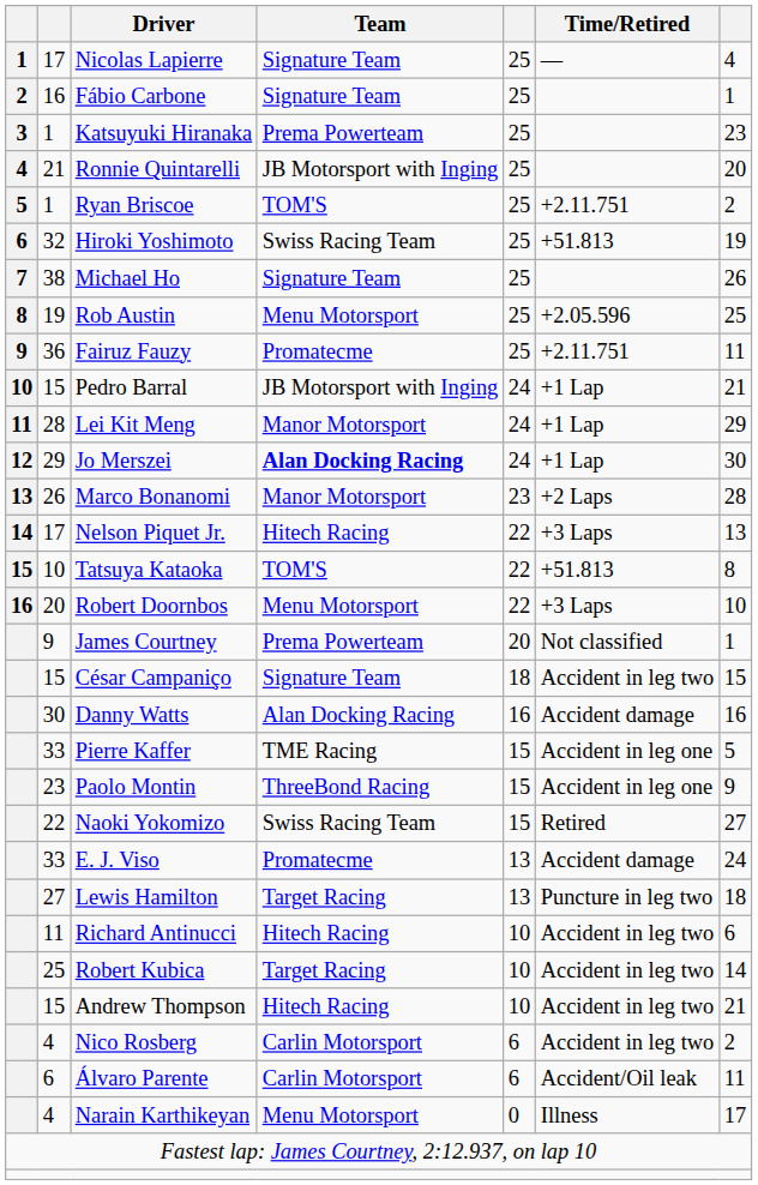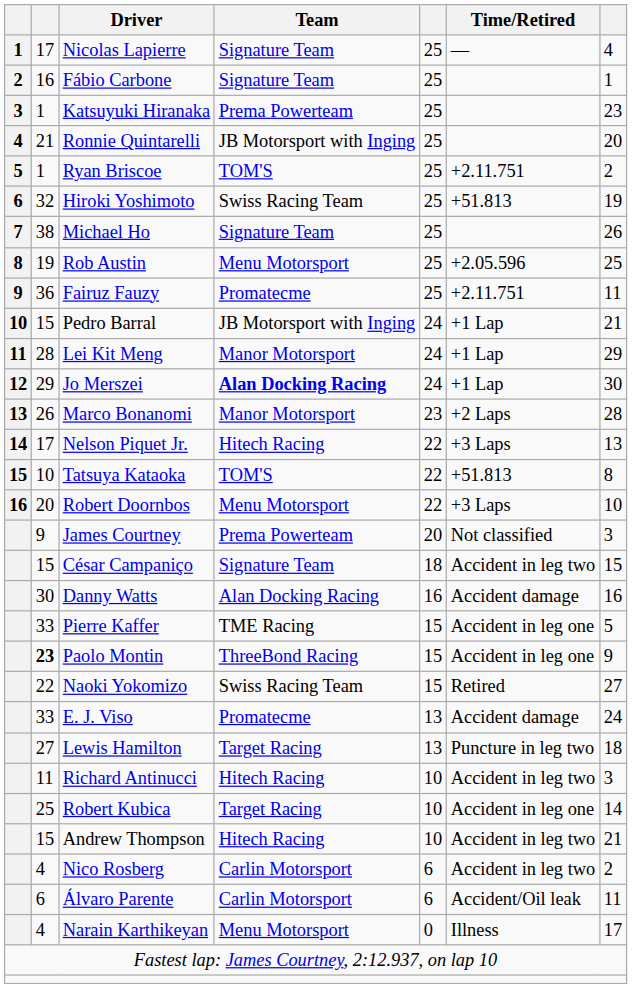 <table class="wikitable" style="font-size: 95%;">
 <tr>
 <th scope="col"></th>
 <th scope="col"></th>
 <th scope="col">Driver</th>
 <th scope="col">Team</th>
 <th scope="col"></th>
 <th scope="col">Time/Retired</th>
 <th scope="col"></th>
 </tr>
 <tr>
 <th scope="row">1</th>
 <td>17</td>
 <td> <a href='#'>Nicolas Lapierre</a></td>
 <td><a href='#'>Signature Team</a></td>
 <td>25</td>
 <td>—</td>
 <td>4</td>
 </tr>
 <tr>
 <th scope="row">2</th>
 <td>16</td>
 <td> <a href='#'>Fábio Carbone</a></td>
 <td><a href='#'>Signature Team</a></td>
 <td>25</td>
 <td></td>
 <td>1</td>
 </tr>
 <tr>
 <th scope="row">3</th>
 <td>1</td>
 <td> <a href='#'>Katsuyuki Hiranaka</a></td>
 <td><a href='#'>Prema Powerteam</a></td>
 <td>25</td>
 <td></td>
 <td>23</td>
 </tr>
 <tr>
 <th scope="row">4</th>
 <td>21</td>
 <td> <a href='#'>Ronnie Quintarelli</a></td>
 <td>JB Motorsport with <a href='#'>Inging</a></td>
 <td>25</td>
 <td></td>
 <td>20</td>
 </tr>
 <tr>
 <th scope="row">5</th>
 <td>1</td>
 <td> <a href='#'>Ryan Briscoe</a></td>
 <td><a href='#'>TOM'S</a></td>
 <td>25</td>
 <td>+2.11.751</td>
 <td>2</td>
 </tr>
 <tr>
 <th scope="row">6</th>
 <td>32</td>
 <td> <a href='#'>Hiroki Yoshimoto</a></td>
 <td>Swiss Racing Team</td>
 <td>25</td>
 <td>+51.813</td>
 <td>19</td>
 </tr>
 <tr>
 <th scope="row">7</th>
 <td>38</td>
 <td> <a href='#'>Michael Ho</a></td>
 <td><a href='#'>Signature Team</a></td>
 <td>25</td>
 <td></td>
 <td>26</td>
 </tr>
 <tr>
 <th scope="row">8</th>
 <td>19</td>
 <td> <a href='#'>Rob Austin</a></td>
 <td><a href='#'>Menu Motorsport</a></td>
 <td>25</td>
 <td>+2.05.596</td>
 <td>25</td>
 </tr>
 <tr>
 <th scope="row">9</th>
 <td>36</td>
 <td> <a href='#'>Fairuz Fauzy</a></td>
 <td><a href='#'>Promatecme</a></td>
 <td>25</td>
 <td>+2.11.751</td>
 <td>11</td>
 </tr>
 <tr>
 <th scope="row">10</th>
 <td>15</td>
 <td> Pedro Barral</td>
 <td>JB Motorsport with <a href='#'>Inging</a></td>
 <td>24</td>
 <td>+1 Lap</td>
 <td>21</td>
 </tr>
 <tr>
 <th scope="row">11</th>
 <td>28</td>
 <td> <a href='#'>Lei Kit Meng</a></td>
 <td><a href='#'>Manor Motorsport</a></td>
 <td>24</td>
 <td>+1 Lap</td>
 <td>29</td>
 </tr>
 <tr>
 <th scope="row">12</th>
 <td>29</td>
 <td> <a href='#'>Jo Merszei</a></td>
 <td><strong><a href='#'>Alan Docking Racing</a></strong></td>
 <td>24</td>
 <td>+1 Lap</td>
 <td>30</td>
 </tr>
 <tr>
 <th scope="row">13</th>
 <td>26</td>
 <td> <a href='#'>Marco Bonanomi</a></td>
 <td><a href='#'>Manor Motorsport</a></td>
 <td>23</td>
 <td>+2 Laps</td>
 <td>28</td>
 </tr>
 <tr>
 <th scope="row">14</th>
 <td>17</td>
 <td> <a href='#'>Nelson Piquet Jr.</a></td>
 <td><a href='#'>Hitech Racing</a></td>
 <td>22</td>
 <td>+3 Laps</td>
 <td>13</td>
 </tr>
 <tr>
 <th scope="row">15</th>
 <td>10</td>
 <td> <a href='#'>Tatsuya Kataoka</a></td>
 <td><a href='#'>TOM'S</a></td>
 <td>22</td>
 <td>+51.813</td>
 <td>8</td>
 </tr>
 <tr>
 <th scope="row">16</th>
 <td>20</td>
 <td> <a href='#'>Robert Doornbos</a></td>
 <td><a href='#'>Menu Motorsport</a></td>
 <td>22</td>
 <td>+3 Laps</td>
 <td>10</td>
 </tr>
 <tr>
 <th scope="row"></th>
 <td>9</td>
 <td> <a href='#'>James Courtney</a></td>
 <td><a href='#'>Prema Powerteam</a></td>
 <td>20</td>
 <td>Not classified</td>
-<td>1</td>
+<td>3</td>
 </tr>
 <tr>
 <th scope="row"></th>
 <td>15</td>
 <td> <a href='#'>César Campaniço</a></td>
 <td><a href='#'>Signature Team</a></td>
 <td>18</td>
 <td>Accident in leg two</td>
 <td>15</td>
 </tr>
 <tr>
 <th scope="row"></th>
 <td>30</td>
 <td> <a href='#'>Danny Watts</a></td>
 <td><a href='#'>Alan Docking Racing</a></td>
 <td>16</td>
 <td>Accident damage</td>
 <td>16</td>
 </tr>
 <tr>
 <th scope="row"></th>
 <td>33</td>
 <td> <a href='#'>Pierre Kaffer</a></td>
 <td>TME Racing</td>
 <td>15</td>
 <td>Accident in leg one</td>
 <td>5</td>
 </tr>
 <tr>
 <th scope="row"></th>
-<td>23</td>
+<td><strong>23</strong></td>
 <td> <a href='#'>Paolo Montin</a></td>
 <td><a href='#'>ThreeBond Racing</a></td>
 <td>15</td>
 <td>Accident in leg one</td>
 <td>9</td>
 </tr>
 <tr>
 <th scope="row"></th>
 <td>22</td>
 <td> <a href='#'>Naoki Yokomizo</a></td>
 <td>Swiss Racing Team</td>
 <td>15</td>
 <td>Retired</td>
 <td>27</td>
 </tr>
 <tr>
 <th scope="row"></th>
 <td>33</td>
 <td> <a href='#'>E. J. Viso</a></td>
 <td><a href='#'>Promatecme</a></td>
 <td>13</td>
 <td>Accident damage</td>
 <td>24</td>
 </tr>
 <tr>
 <th scope="row"></th>
 <td>27</td>
 <td> <a href='#'>Lewis Hamilton</a></td>
 <td><a href='#'>Target Racing</a></td>
 <td>13</td>
 <td>Puncture in leg two</td>
 <td>18</td>
 </tr>
 <tr>
 <th scope="row"></th>
 <td>11</td>
 <td> <a href='#'>Richard Antinucci</a></td>
 <td><a href='#'>Hitech Racing</a></td>
 <td>10</td>
 <td>Accident in leg two</td>
-<td>6</td>
+<td>3</td>
 </tr>
 <tr>
 <th scope="row"></th>
 <td>25</td>
 <td> <a href='#'>Robert Kubica</a></td>
 <td><a href='#'>Target Racing</a></td>
 <td>10</td>
-<td>Accident in leg two</td>
+<td>Accident in leg one</td>
 <td>14</td>
 </tr>
 <tr>
 <th scope="row"></th>
 <td>15</td>
 <td> Andrew Thompson</td>
 <td><a href='#'>Hitech Racing</a></td>
 <td>10</td>
 <td>Accident in leg two</td>
 <td>21</td>
 </tr>
 <tr>
 <th scope="row"></th>
 <td>4</td>
 <td> <a href='#'>Nico Rosberg</a></td>
 <td><a href='#'>Carlin Motorsport</a></td>
 <td>6</td>
 <td>Accident in leg two</td>
 <td>2</td>
 </tr>
 <tr>
 <th scope="row"></th>
 <td>6</td>
 <td> <a href='#'>Álvaro Parente</a></td>
 <td><a href='#'>Carlin Motorsport</a></td>
 <td>6</td>
 <td>Accident/Oil leak</td>
 <td>11</td>
 </tr>
 <tr>
 <th scope="row"></th>
 <td>4</td>
 <td> <a href='#'>Narain Karthikeyan</a></td>
 <td><a href='#'>Menu Motorsport</a></td>
 <td>0</td>
 <td>Illness</td>
 <td>17</td>
 </tr>
 <tr>
 <td colspan="7" align="center"><em>Fastest lap: <a href='#'>James Courtney</a>, 2:12.937,  on lap 10</em></td>
 </tr>
 <tr>
 <td colspan=7></td>
 </tr>
 </table>
